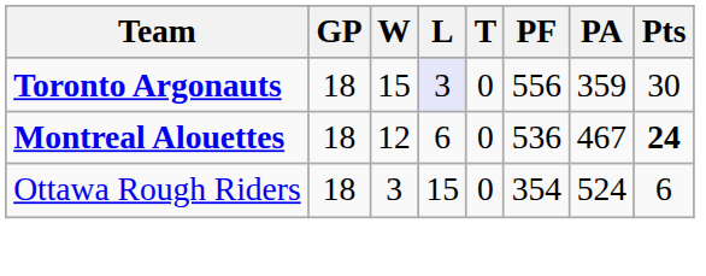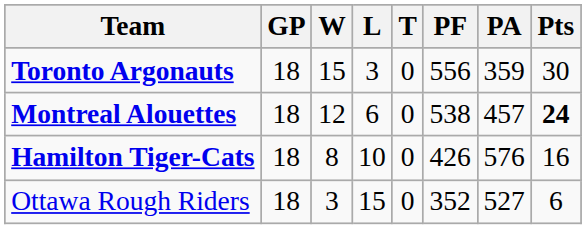 <table class="wikitable">
 <tr>
 <th>Team</th>
 <th>GP</th>
 <th>W</th>
 <th>L</th>
 <th>T</th>
 <th>PF</th>
 <th>PA</th>
 <th>Pts</th>
 </tr>
 <tr align="center">
 <td align="left"><strong><a href='#'>Toronto Argonauts</a></strong></td>
 <td>18</td>
 <td>15</td>
-<td style="background: lavender;">3</td>
+<td>3</td>
 <td>0</td>
 <td>556</td>
 <td>359</td>
 <td>30</td>
 </tr>
 <tr align="center">
 <td align="left"><strong><a href='#'>Montreal Alouettes</a></strong></td>
 <td>18</td>
 <td>12</td>
 <td>6</td>
 <td>0</td>
-<td>536</td>
-<td>467</td>
+<td>538</td>
+<td>457</td>
 <td><strong>24</strong></td>
+</tr>
+<tr align="center">
+<td align="left"><strong><a href='#'>Hamilton Tiger-Cats</a></strong></td>
+<td>18</td>
+<td>8</td>
+<td>10</td>
+<td>0</td>
+<td>426</td>
+<td>576</td>
+<td>16</td>
 </tr>
 <tr align="center">
 <td align="left"><a href='#'>Ottawa Rough Riders</a></td>
 <td>18</td>
 <td>3</td>
 <td>15</td>
 <td>0</td>
-<td>354</td>
-<td>524</td>
+<td>352</td>
+<td>527</td>
 <td>6</td>
 </tr>
 </table>
